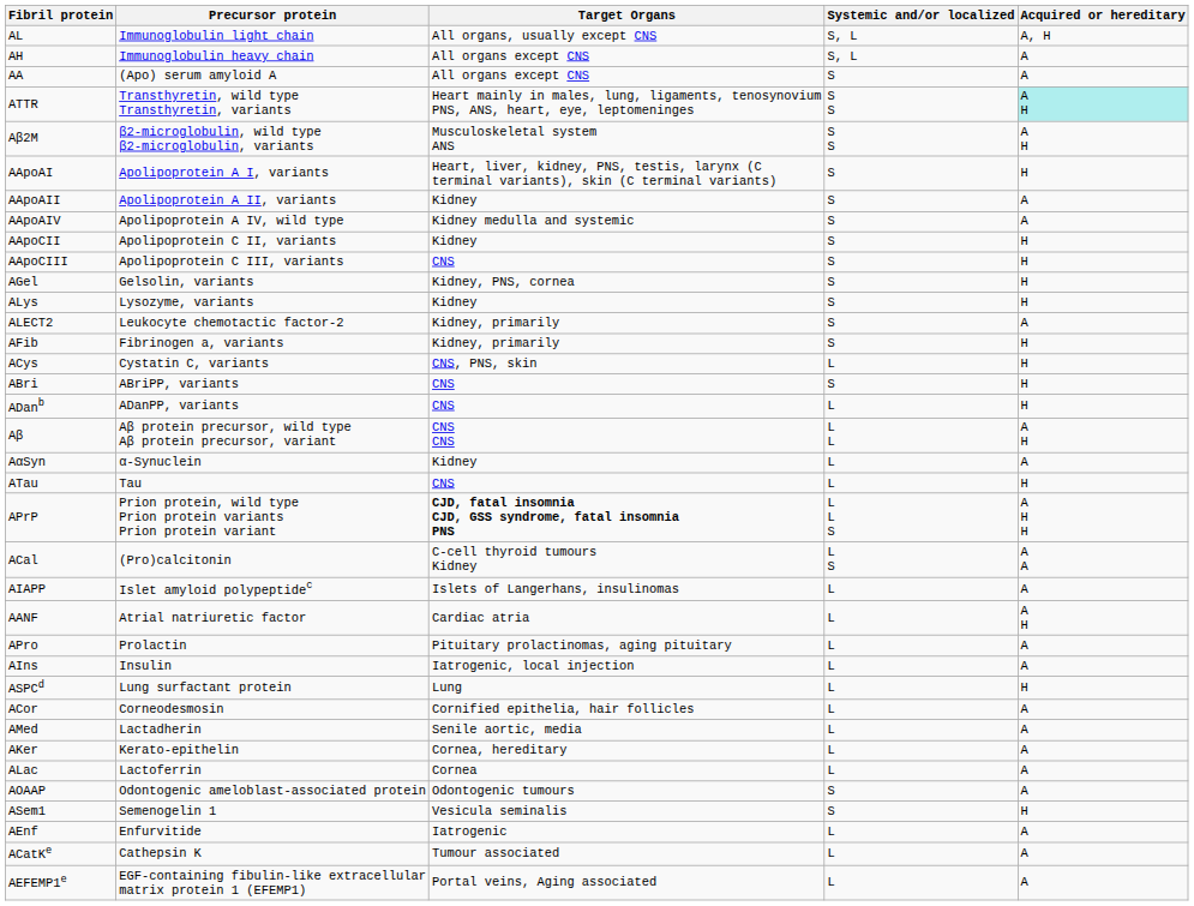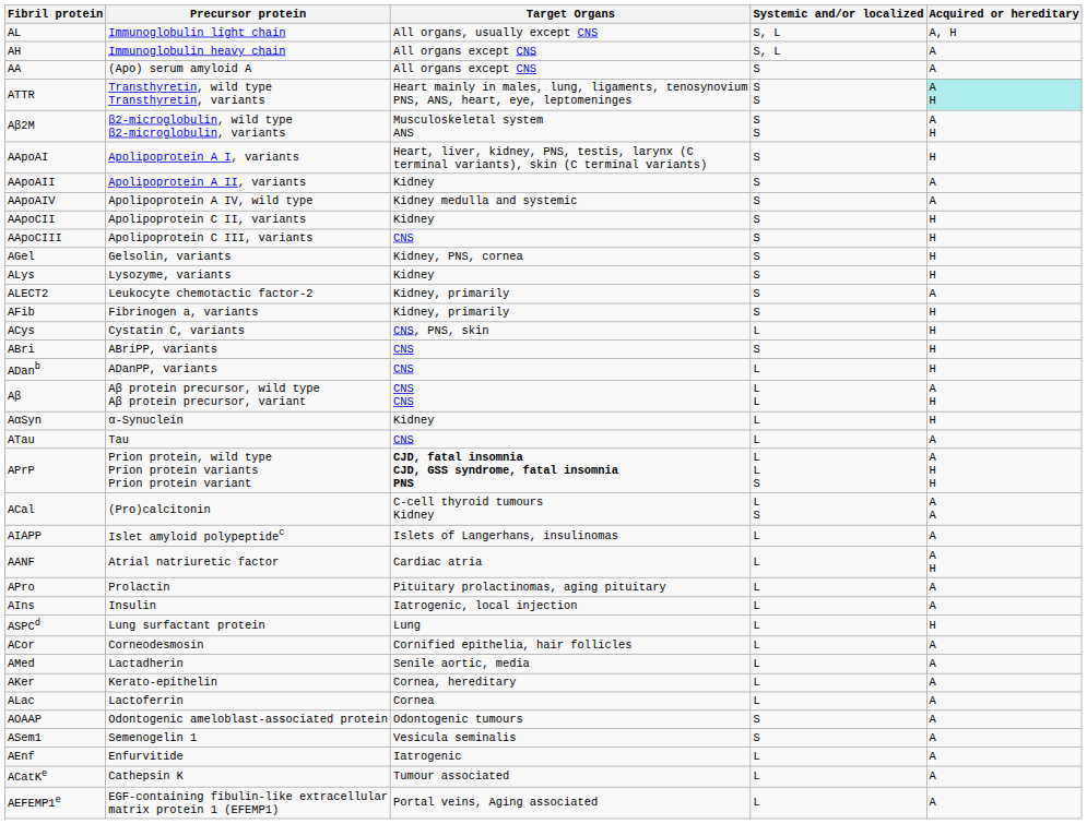 <table class="wikitable sortable">
 <tr>
 <th>Fibril protein</th>
 <th>Precursor protein</th>
 <th>Target Organs</th>
 <th>Systemic and/or localized</th>
 <th>Acquired or hereditary</th>
 </tr>
 <tr>
 <td>AL</td>
 <td><a href='#'>Immunoglobulin light chain</a></td>
 <td>All organs, usually except <a href='#'>CNS</a></td>
 <td>S, L</td>
 <td>A, H</td>
 </tr>
 <tr>
 <td>AH</td>
 <td><a href='#'>Immunoglobulin heavy chain</a></td>
 <td>All organs except <a href='#'>CNS</a></td>
 <td>S, L</td>
 <td>A</td>
 </tr>
 <tr>
 <td>AA</td>
 <td>(Apo) serum amyloid A</td>
 <td>All organs except <a href='#'>CNS</a></td>
 <td>S</td>
 <td>A</td>
 </tr>
 <tr>
 <td>ATTR</td>
 <td><a href='#'>Transthyretin</a>, wild type<br><a href='#'>Transthyretin</a>, variants</td>
 <td>Heart mainly in males, lung, ligaments, tenosynovium<br>PNS, ANS, heart, eye, leptomeninges</td>
 <td>S<br>S</td>
 <td style="background: paleturquoise;">A<br>H</td>
 </tr>
 <tr>
 <td>Aβ2M</td>
 <td><a href='#'>β2-microglobulin</a>, wild type<br><a href='#'>β2-microglobulin</a>, variants</td>
 <td>Musculoskeletal system<br>ANS</td>
 <td>S<br>S</td>
 <td>A<br>H</td>
 </tr>
 <tr>
 <td>AApoAI</td>
 <td><a href='#'>Apolipoprotein A I</a>, variants</td>
 <td>Heart, liver, kidney, PNS, testis, larynx (C<br>terminal variants), skin (C terminal variants)</td>
 <td>S</td>
 <td>H</td>
 </tr>
 <tr>
 <td>AApoAII</td>
 <td><a href='#'>Apolipoprotein A II</a>, variants</td>
 <td>Kidney</td>
 <td>S</td>
 <td>A</td>
 </tr>
 <tr>
 <td>AApoAIV</td>
 <td>Apolipoprotein A IV, wild type</td>
 <td>Kidney medulla and systemic</td>
 <td>S</td>
 <td>A</td>
 </tr>
 <tr>
 <td>AApoCII</td>
 <td>Apolipoprotein C II, variants</td>
 <td>Kidney</td>
 <td>S</td>
 <td>H</td>
 </tr>
 <tr>
 <td>AApoCIII</td>
 <td>Apolipoprotein C III, variants</td>
 <td><a href='#'>CNS</a></td>
 <td>S</td>
 <td>H</td>
 </tr>
 <tr>
 <td>AGel</td>
 <td>Gelsolin, variants</td>
 <td>Kidney, PNS, cornea</td>
 <td>S</td>
 <td>H</td>
 </tr>
 <tr>
 <td>ALys</td>
 <td>Lysozyme, variants</td>
 <td>Kidney</td>
 <td>S</td>
 <td>H</td>
 </tr>
 <tr>
 <td>ALECT2</td>
 <td>Leukocyte chemotactic factor-2</td>
 <td>Kidney, primarily</td>
 <td>S</td>
 <td>A</td>
 </tr>
 <tr>
 <td>AFib</td>
 <td>Fibrinogen a, variants</td>
 <td>Kidney, primarily</td>
 <td>S</td>
 <td>H</td>
 </tr>
 <tr>
 <td>ACys</td>
 <td>Cystatin C, variants</td>
 <td><a href='#'>CNS</a>, PNS, skin</td>
 <td>L</td>
 <td>H</td>
 </tr>
 <tr>
 <td>ABri</td>
 <td>ABriPP, variants</td>
 <td><a href='#'>CNS</a></td>
 <td>S</td>
 <td>H</td>
 </tr>
 <tr>
 <td>ADan<sup>b</sup></td>
 <td>ADanPP, variants</td>
 <td><a href='#'>CNS</a></td>
 <td>L</td>
 <td>H</td>
 </tr>
 <tr>
 <td>Aβ</td>
 <td>Aβ protein precursor, wild type<br>Aβ protein precursor, variant</td>
 <td><a href='#'>CNS</a><br><a href='#'>CNS</a></td>
 <td>L<br>L</td>
 <td>A<br>H</td>
 </tr>
 <tr>
 <td>AαSyn</td>
 <td>α-Synuclein</td>
 <td>Kidney</td>
 <td>L</td>
-<td>A</td>
+<td>H</td>
 </tr>
 <tr>
 <td>ATau</td>
 <td>Tau</td>
 <td><a href='#'>CNS</a></td>
 <td>L</td>
-<td>H</td>
+<td>A</td>
 </tr>
 <tr>
 <td>APrP</td>
 <td>Prion protein, wild type<br>Prion protein variants<br>Prion protein variant</td>
 <td><strong>CJD, fatal insomnia<br>CJD, GSS syndrome, fatal insomnia<br>PNS</strong></td>
 <td>L<br>L<br>S</td>
 <td>A<br>H<br>H</td>
 </tr>
 <tr>
 <td>ACal</td>
 <td>(Pro)calcitonin</td>
 <td>C-cell thyroid tumours<br>Kidney</td>
 <td>L<br>S</td>
 <td>A<br>A</td>
 </tr>
 <tr>
 <td>AIAPP</td>
 <td>Islet amyloid polypeptide<sup>c</sup></td>
 <td>Islets of Langerhans, insulinomas</td>
 <td>L</td>
 <td>A</td>
 </tr>
 <tr>
 <td>AANF</td>
 <td>Atrial natriuretic factor</td>
 <td>Cardiac atria</td>
 <td>L</td>
 <td>A<br>H</td>
 </tr>
 <tr>
 <td>APro</td>
 <td>Prolactin</td>
 <td>Pituitary prolactinomas, aging pituitary</td>
 <td>L</td>
 <td>A</td>
 </tr>
 <tr>
 <td>AIns</td>
 <td>Insulin</td>
 <td>Iatrogenic, local injection</td>
 <td>L</td>
 <td>A</td>
 </tr>
 <tr>
 <td>ASPC<sup>d</sup></td>
 <td>Lung surfactant protein</td>
 <td>Lung</td>
 <td>L</td>
 <td>H</td>
 </tr>
 <tr>
 <td>ACor</td>
 <td>Corneodesmosin</td>
 <td>Cornified epithelia, hair follicles</td>
 <td>L</td>
 <td>A</td>
 </tr>
 <tr>
 <td>AMed</td>
 <td>Lactadherin</td>
 <td>Senile aortic, media</td>
 <td>L</td>
 <td>A</td>
 </tr>
 <tr>
 <td>AKer</td>
 <td>Kerato-epithelin</td>
 <td>Cornea, hereditary</td>
 <td>L</td>
 <td>A</td>
 </tr>
 <tr>
 <td>ALac</td>
 <td>Lactoferrin</td>
 <td>Cornea</td>
 <td>L</td>
 <td>A</td>
 </tr>
 <tr>
 <td>AOAAP</td>
 <td>Odontogenic ameloblast-associated protein</td>
 <td>Odontogenic tumours</td>
 <td>S</td>
 <td>A</td>
 </tr>
 <tr>
 <td>ASem1</td>
 <td>Semenogelin 1</td>
 <td>Vesicula seminalis</td>
 <td>S</td>
-<td>H</td>
+<td>A</td>
 </tr>
 <tr>
 <td>AEnf</td>
 <td>Enfurvitide</td>
 <td>Iatrogenic</td>
 <td>L</td>
 <td>A</td>
 </tr>
 <tr>
 <td>ACatK<sup>e</sup></td>
 <td>Cathepsin K</td>
 <td>Tumour associated</td>
 <td>L</td>
 <td>A</td>
 </tr>
 <tr>
 <td>AEFEMP1<sup>e</sup></td>
 <td>EGF-containing fibulin-like extracellular<br>matrix protein 1 (EFEMP1)</td>
 <td>Portal veins, Aging associated</td>
 <td>L</td>
 <td>A</td>
 </tr>
 </table>
